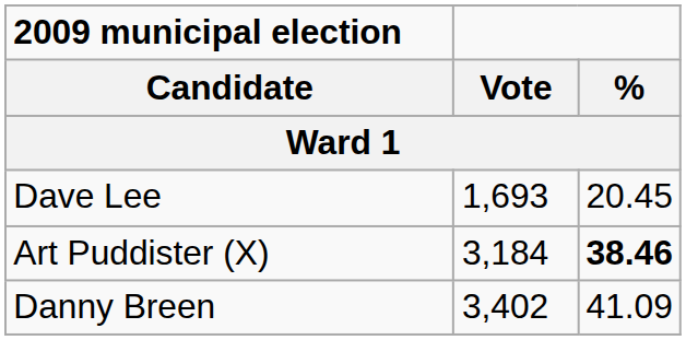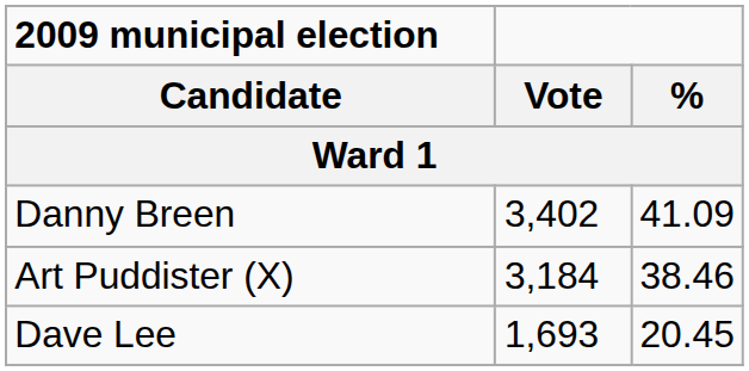 <table class="wikitable">
 <tr>
 <td><strong>2009 municipal election</strong></td>
 </tr>
 <tr>
 <th bgcolor="#DDDDFF" width="200px">Candidate</th>
 <th bgcolor="#DDDDFF" width="50px">Vote</th>
 <th bgcolor="#DDDDFF" width="30px">%</th>
 </tr>
 <tr>
 <th colspan="3">Ward 1</th>
 </tr>
 <tr>
+<td>Danny Breen</td>
+<td>3,402</td>
+<td>41.09</td>
+</tr>
+<tr>
+<td>Art Puddister (X)</td>
+<td>3,184</td>
+<td>38.46</td>
+</tr>
+<tr>
 <td>Dave Lee</td>
 <td>1,693</td>
 <td>20.45</td>
 </tr>
-<tr>
-<td>Art Puddister (X)</td>
-<td>3,184</td>
-<td><strong>38.46</strong></td>
-</tr>
-<tr>
-<td>Danny Breen</td>
-<td>3,402</td>
-<td>41.09</td>
-</tr>
 </table>
